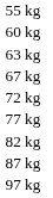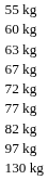 <table>
 <tr>
 <td>55 kg</td>
 <td></td>
 <td></td>
 <td></td>
 </tr>
 <tr>
 <td>60 kg</td>
 <td></td>
 <td></td>
 <td></td>
 </tr>
 <tr>
 <td rowspan=2>63 kg</td>
 <td rowspan=2></td>
 <td rowspan=2></td>
 <td></td>
 </tr>
 <tr>
 <td></td>
 </tr>
 <tr>
 <td rowspan=2>67 kg</td>
 <td rowspan=2></td>
 <td rowspan=2></td>
 <td></td>
 </tr>
 <tr>
 <td></td>
 </tr>
 <tr>
 <td>72 kg</td>
 <td></td>
 <td></td>
 <td></td>
 </tr>
 <tr>
 <td>77 kg</td>
 <td></td>
 <td></td>
 <td></td>
 </tr>
 <tr>
 <td>82 kg</td>
 <td></td>
 <td></td>
 <td></td>
 </tr>
 <tr>
-<td>87 kg</td>
+<td>97 kg</td>
 <td></td>
 <td></td>
 <td></td>
 </tr>
 <tr>
-<td>97 kg</td>
+<td>130 kg</td>
 <td></td>
 <td></td>
 <td></td>
 </tr>
 </table>
